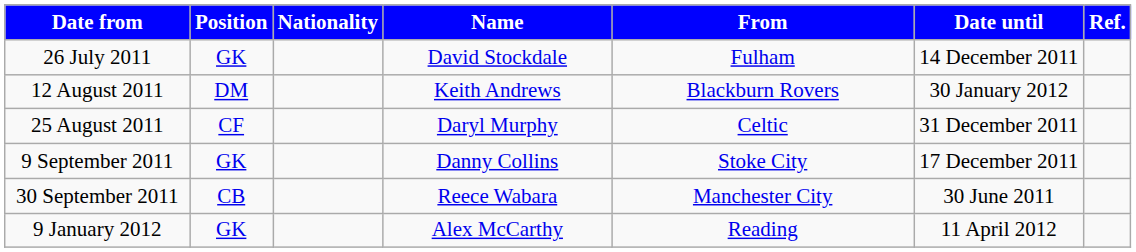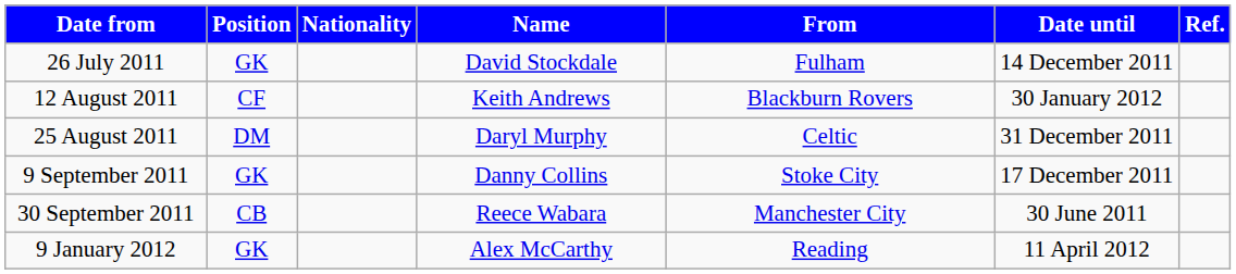 <table class="wikitable"  style="text-align:center; font-size:90%; ">
 <tr>
 <th style="background:blue; color:white; width:120px;">Date from</th>
 <th style="background:blue; color:white; width:50px;">Position</th>
 <th style="background:blue; color:white; width:50px;">Nationality</th>
 <th style="background:blue; color:white; width:150px;">Name</th>
 <th style="background:blue; color:white; width:200px;">From</th>
 <th style="background:blue; color:white; width:110px;">Date until</th>
 <th style="background:blue; color:white; width:25px;">Ref.</th>
 </tr>
 <tr>
 <td>26 July 2011</td>
 <td><a href='#'>GK</a></td>
 <td></td>
 <td><a href='#'>David Stockdale</a></td>
 <td> <a href='#'>Fulham</a></td>
 <td>14 December 2011</td>
 <td></td>
 </tr>
 <tr>
 <td>12 August 2011</td>
-<td><a href='#'>DM</a></td>
+<td><a href='#'>CF</a></td>
 <td></td>
 <td><a href='#'>Keith Andrews</a></td>
 <td> <a href='#'>Blackburn Rovers</a></td>
 <td>30 January 2012</td>
 <td></td>
 </tr>
 <tr>
 <td>25 August 2011</td>
-<td><a href='#'>CF</a></td>
+<td><a href='#'>DM</a></td>
 <td></td>
 <td><a href='#'>Daryl Murphy</a></td>
 <td> <a href='#'>Celtic</a></td>
 <td>31 December 2011</td>
 <td></td>
 </tr>
 <tr>
 <td>9 September 2011</td>
 <td><a href='#'>GK</a></td>
 <td></td>
 <td><a href='#'>Danny Collins</a></td>
 <td> <a href='#'>Stoke City</a></td>
 <td>17 December 2011</td>
 <td></td>
 </tr>
 <tr>
 <td>30 September 2011</td>
 <td><a href='#'>CB</a></td>
 <td></td>
 <td><a href='#'>Reece Wabara</a></td>
 <td> <a href='#'>Manchester City</a></td>
 <td>30 June 2011</td>
 <td></td>
 </tr>
 <tr>
 <td>9 January 2012</td>
 <td><a href='#'>GK</a></td>
 <td></td>
 <td><a href='#'>Alex McCarthy</a></td>
 <td> <a href='#'>Reading</a></td>
 <td>11 April 2012</td>
 <td></td>
 </tr>
 </table>
